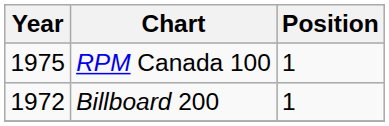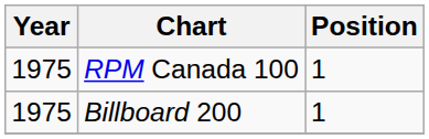 <table class="wikitable">
 <tr>
 <th>Year</th>
 <th>Chart</th>
 <th>Position</th>
 </tr>
 <tr>
 <td>1975</td>
 <td><em><a href='#'>RPM</a></em> Canada 100</td>
 <td>1</td>
 </tr>
 <tr>
-<td>1972</td>
+<td>1975</td>
 <td><em>Billboard</em> 200</td>
 <td>1</td>
 </tr>
 <tr>
 </tr>
 </table>
